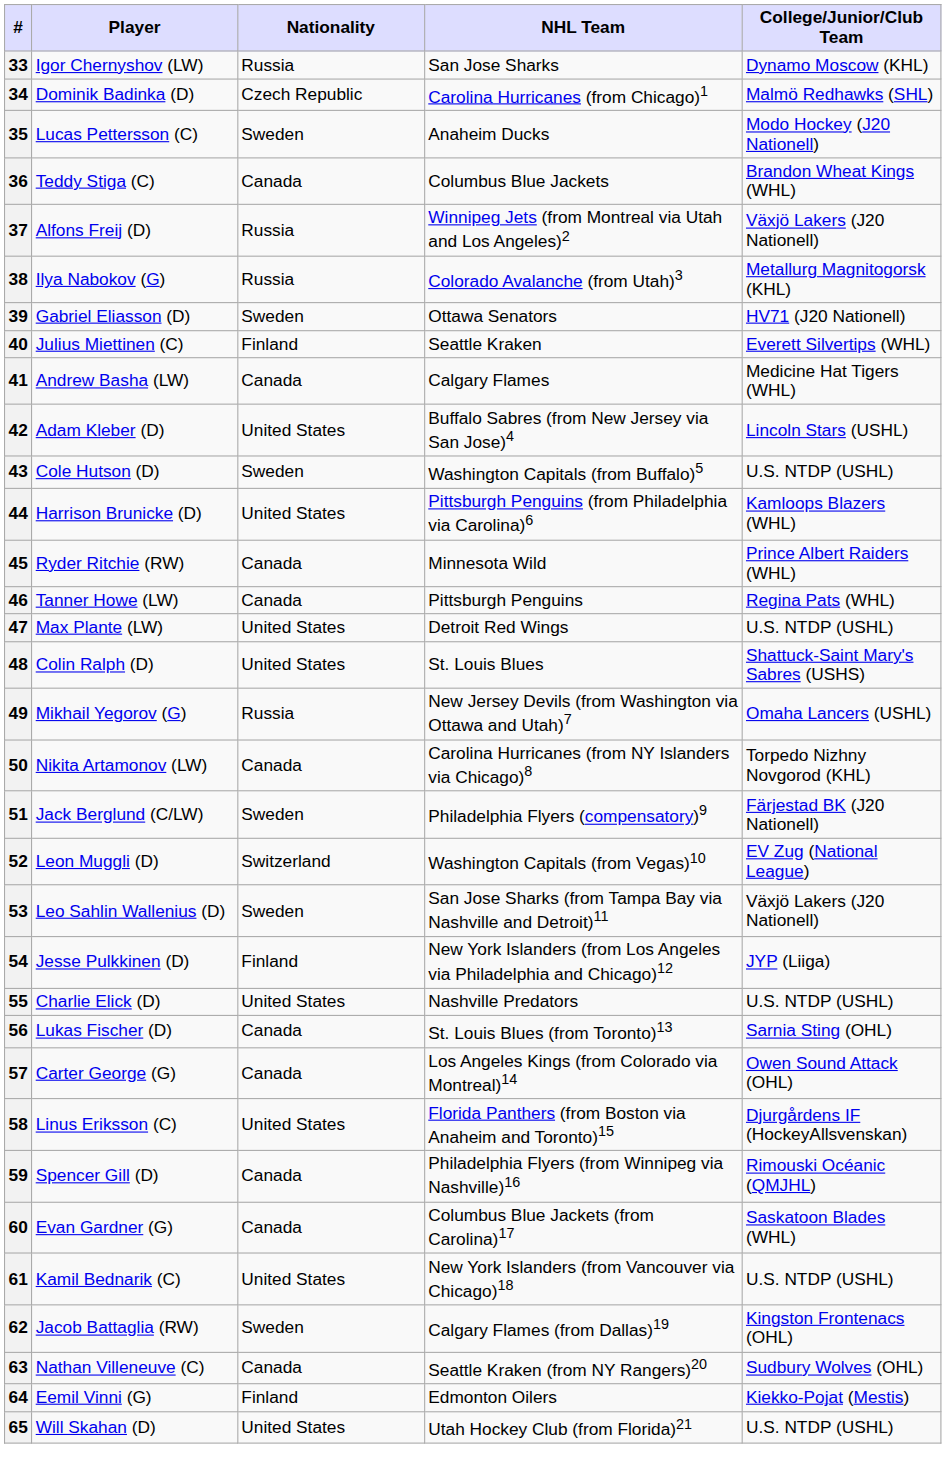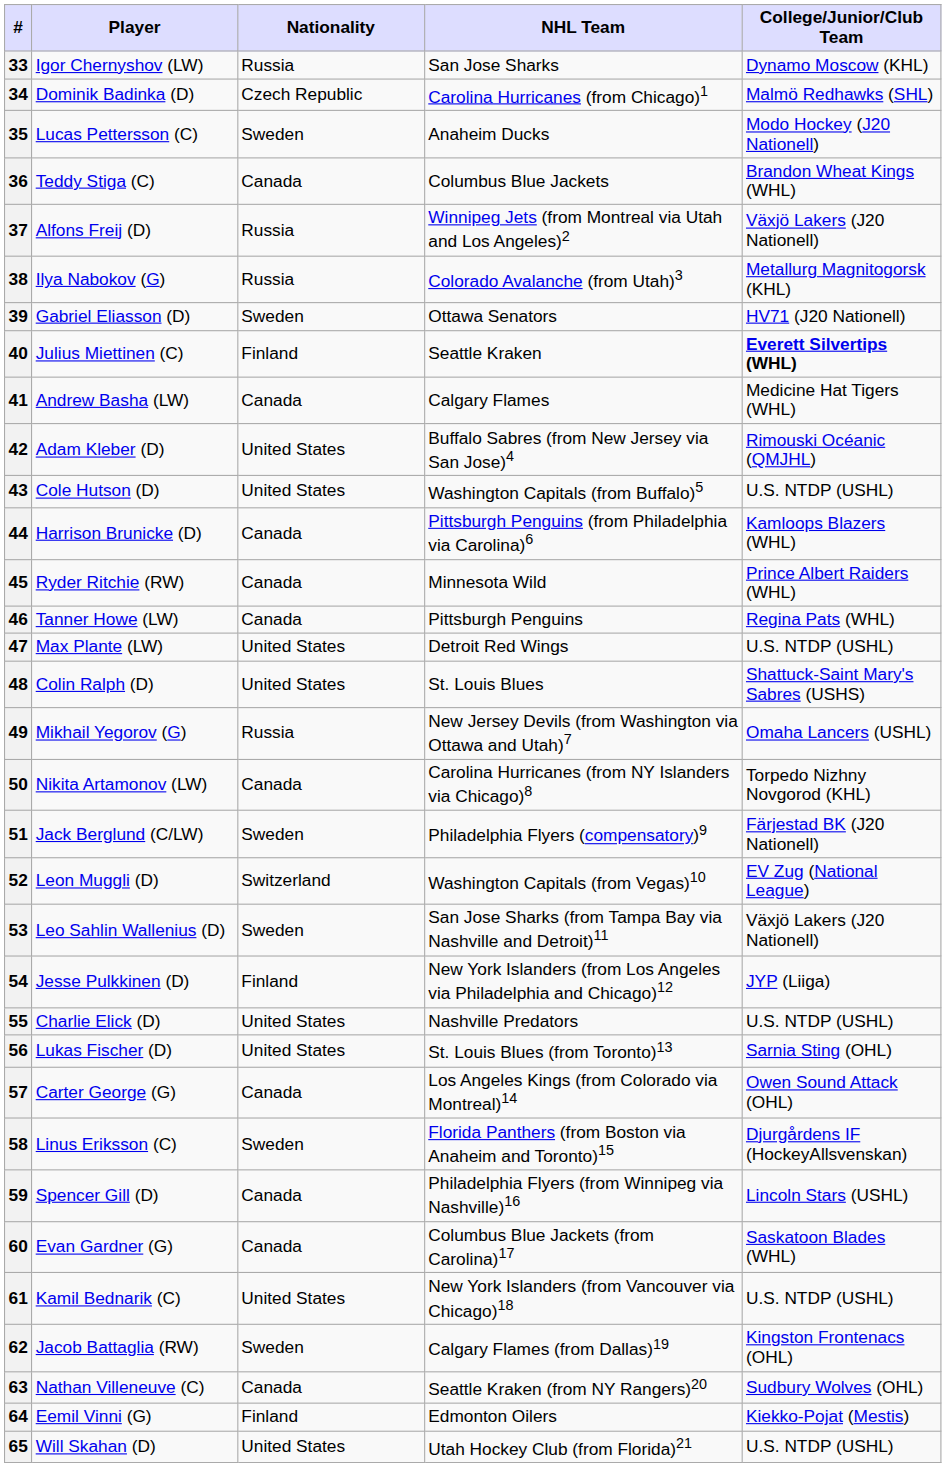 <table class="wikitable">
 <tr>
 <th style="background:#ddf; width:2.75%;">#</th>
 <th style="background:#ddf; width:22.0%;">Player</th>
 <th style="background:#ddf; width:20.0%;">Nationality</th>
 <th style="background:#ddf; width:34.0%;">NHL Team</th>
 <th style="background:#ddf; width:100.0%;">College/Junior/Club Team</th>
 </tr>
 <tr>
 <th>33</th>
 <td><a href='#'>Igor Chernyshov</a> (LW)</td>
 <td> Russia</td>
 <td>San Jose Sharks</td>
 <td><a href='#'>Dynamo Moscow</a> (KHL)</td>
 </tr>
 <tr>
 <th>34</th>
 <td><a href='#'>Dominik Badinka</a> (D)</td>
 <td> Czech Republic</td>
 <td><a href='#'>Carolina Hurricanes</a> (from Chicago)<sup>1</sup></td>
 <td><a href='#'>Malmö Redhawks</a> (<a href='#'>SHL</a>)</td>
 </tr>
 <tr>
 <th>35</th>
 <td><a href='#'>Lucas Pettersson</a> (C)</td>
 <td> Sweden</td>
 <td>Anaheim Ducks</td>
 <td><a href='#'>Modo Hockey</a> (<a href='#'>J20 Nationell</a>)</td>
 </tr>
 <tr>
 <th>36</th>
 <td><a href='#'>Teddy Stiga</a> (C)</td>
 <td> Canada</td>
 <td>Columbus Blue Jackets</td>
 <td><a href='#'>Brandon Wheat Kings</a> (WHL)</td>
 </tr>
 <tr>
 <th>37</th>
 <td><a href='#'>Alfons Freij</a> (D)</td>
 <td> Russia</td>
 <td><a href='#'>Winnipeg Jets</a> (from Montreal via Utah and Los Angeles)<sup>2</sup></td>
 <td><a href='#'>Växjö Lakers</a> (J20 Nationell)</td>
 </tr>
 <tr>
 <th>38</th>
 <td><a href='#'>Ilya Nabokov</a> (<a href='#'>G</a>)</td>
 <td> Russia</td>
 <td><a href='#'>Colorado Avalanche</a> (from Utah)<sup>3</sup></td>
 <td><a href='#'>Metallurg Magnitogorsk</a> (KHL)</td>
 </tr>
 <tr>
 <th>39</th>
 <td><a href='#'>Gabriel Eliasson</a> (D)</td>
 <td> Sweden</td>
 <td>Ottawa Senators</td>
 <td><a href='#'>HV71</a> (J20 Nationell)</td>
 </tr>
 <tr>
 <th>40</th>
 <td><a href='#'>Julius Miettinen</a> (C)</td>
 <td> Finland</td>
 <td>Seattle Kraken</td>
-<td><a href='#'>Everett Silvertips</a> (WHL)</td>
+<td><strong><a href='#'>Everett Silvertips</a> (WHL)</strong></td>
 </tr>
 <tr>
 <th>41</th>
 <td><a href='#'>Andrew Basha</a> (LW)</td>
 <td> Canada</td>
 <td>Calgary Flames</td>
 <td>Medicine Hat Tigers (WHL)</td>
 </tr>
 <tr>
 <th>42</th>
 <td><a href='#'>Adam Kleber</a> (D)</td>
 <td> United States</td>
 <td>Buffalo Sabres (from New Jersey via San Jose)<sup>4</sup></td>
-<td><a href='#'>Lincoln Stars</a> (USHL)</td>
+<td><a href='#'>Rimouski Océanic</a> (<a href='#'>QMJHL</a>)</td>
 </tr>
 <tr>
 <th>43</th>
 <td><a href='#'>Cole Hutson</a> (D)</td>
-<td> Sweden</td>
+<td> United States</td>
 <td>Washington Capitals (from Buffalo)<sup>5</sup></td>
 <td>U.S. NTDP (USHL)</td>
 </tr>
 <tr>
 <th>44</th>
 <td><a href='#'>Harrison Brunicke</a> (D)</td>
-<td> United States</td>
+<td> Canada</td>
 <td><a href='#'>Pittsburgh Penguins</a> (from Philadelphia via Carolina)<sup>6</sup></td>
 <td><a href='#'>Kamloops Blazers</a> (WHL)</td>
 </tr>
 <tr>
 <th>45</th>
 <td><a href='#'>Ryder Ritchie</a> (RW)</td>
 <td> Canada</td>
 <td>Minnesota Wild</td>
 <td><a href='#'>Prince Albert Raiders</a> (WHL)</td>
 </tr>
 <tr>
 <th>46</th>
 <td><a href='#'>Tanner Howe</a> (LW)</td>
 <td> Canada</td>
 <td>Pittsburgh Penguins</td>
 <td><a href='#'>Regina Pats</a> (WHL)</td>
 </tr>
 <tr>
 <th>47</th>
 <td><a href='#'>Max Plante</a> (LW)</td>
 <td> United States</td>
 <td>Detroit Red Wings</td>
 <td>U.S. NTDP (USHL)</td>
 </tr>
 <tr>
 <th>48</th>
 <td><a href='#'>Colin Ralph</a> (D)</td>
 <td> United States</td>
 <td>St. Louis Blues</td>
 <td><a href='#'>Shattuck-Saint Mary's Sabres</a> (USHS)</td>
 </tr>
 <tr>
 <th>49</th>
 <td><a href='#'>Mikhail Yegorov</a> (<a href='#'>G</a>)</td>
 <td> Russia</td>
 <td>New Jersey Devils (from Washington via Ottawa and Utah)<sup>7</sup></td>
 <td><a href='#'>Omaha Lancers</a> (USHL)</td>
 </tr>
 <tr>
 <th>50</th>
 <td><a href='#'>Nikita Artamonov</a> (LW)</td>
 <td> Canada</td>
 <td>Carolina Hurricanes (from NY Islanders via Chicago)<sup>8</sup></td>
 <td>Torpedo Nizhny Novgorod (KHL)</td>
 </tr>
 <tr>
 <th>51</th>
 <td><a href='#'>Jack Berglund</a> (C/LW)</td>
 <td> Sweden</td>
 <td>Philadelphia Flyers (<a href='#'>compensatory</a>)<sup>9</sup></td>
 <td><a href='#'>Färjestad BK</a> (J20 Nationell)</td>
 </tr>
 <tr>
 <th>52</th>
 <td><a href='#'>Leon Muggli</a> (D)</td>
 <td> Switzerland</td>
 <td>Washington Capitals (from Vegas)<sup>10</sup></td>
 <td><a href='#'>EV Zug</a> (<a href='#'>National League</a>)</td>
 </tr>
 <tr>
 <th>53</th>
 <td><a href='#'>Leo Sahlin Wallenius</a> (D)</td>
 <td> Sweden</td>
 <td>San Jose Sharks (from Tampa Bay via Nashville and Detroit)<sup>11</sup></td>
 <td>Växjö Lakers (J20 Nationell)</td>
 </tr>
 <tr>
 <th>54</th>
 <td><a href='#'>Jesse Pulkkinen</a> (D)</td>
 <td> Finland</td>
 <td>New York Islanders (from Los Angeles via Philadelphia and Chicago)<sup>12</sup></td>
 <td><a href='#'>JYP</a> (Liiga)</td>
 </tr>
 <tr>
 <th>55</th>
 <td><a href='#'>Charlie Elick</a> (D)</td>
 <td> United States</td>
 <td>Nashville Predators</td>
 <td>U.S. NTDP (USHL)</td>
 </tr>
 <tr>
 <th>56</th>
 <td><a href='#'>Lukas Fischer</a> (D)</td>
-<td> Canada</td>
+<td> United States</td>
 <td>St. Louis Blues (from Toronto)<sup>13</sup></td>
 <td><a href='#'>Sarnia Sting</a> (OHL)</td>
 </tr>
 <tr>
 <th>57</th>
 <td><a href='#'>Carter George</a> (G)</td>
 <td> Canada</td>
 <td>Los Angeles Kings (from Colorado via Montreal)<sup>14</sup></td>
 <td><a href='#'>Owen Sound Attack</a> (OHL)</td>
 </tr>
 <tr>
 <th>58</th>
 <td><a href='#'>Linus Eriksson</a> (C)</td>
-<td> United States</td>
+<td> Sweden</td>
 <td><a href='#'>Florida Panthers</a> (from Boston via Anaheim and Toronto)<sup>15</sup></td>
 <td><a href='#'>Djurgårdens IF</a> (HockeyAllsvenskan)</td>
 </tr>
 <tr>
 <th>59</th>
 <td><a href='#'>Spencer Gill</a> (D)</td>
 <td> Canada</td>
 <td>Philadelphia Flyers (from Winnipeg via Nashville)<sup>16</sup></td>
-<td><a href='#'>Rimouski Océanic</a> (<a href='#'>QMJHL</a>)</td>
+<td><a href='#'>Lincoln Stars</a> (USHL)</td>
 </tr>
 <tr>
 <th>60</th>
 <td><a href='#'>Evan Gardner</a> (G)</td>
 <td> Canada</td>
 <td>Columbus Blue Jackets (from Carolina)<sup>17</sup></td>
 <td><a href='#'>Saskatoon Blades</a> (WHL)</td>
 </tr>
 <tr>
 <th>61</th>
 <td><a href='#'>Kamil Bednarik</a> (C)</td>
 <td> United States</td>
 <td>New York Islanders (from Vancouver via Chicago)<sup>18</sup></td>
 <td>U.S. NTDP (USHL)</td>
 </tr>
 <tr>
 <th>62</th>
 <td><a href='#'>Jacob Battaglia</a> (RW)</td>
 <td> Sweden</td>
 <td>Calgary Flames (from Dallas)<sup>19</sup></td>
 <td><a href='#'>Kingston Frontenacs</a> (OHL)</td>
 </tr>
 <tr>
 <th>63</th>
 <td><a href='#'>Nathan Villeneuve</a> (C)</td>
 <td> Canada</td>
 <td>Seattle Kraken (from NY Rangers)<sup>20</sup></td>
 <td><a href='#'>Sudbury Wolves</a> (OHL)</td>
 </tr>
 <tr>
 <th>64</th>
 <td><a href='#'>Eemil Vinni</a> (G)</td>
 <td> Finland</td>
 <td>Edmonton Oilers</td>
 <td><a href='#'>Kiekko-Pojat</a> (<a href='#'>Mestis</a>)</td>
 </tr>
 <tr>
 <th>65</th>
 <td><a href='#'>Will Skahan</a> (D)</td>
 <td> United States</td>
 <td>Utah Hockey Club (from Florida)<sup>21</sup></td>
 <td>U.S. NTDP (USHL)</td>
 </tr>
 </table>
